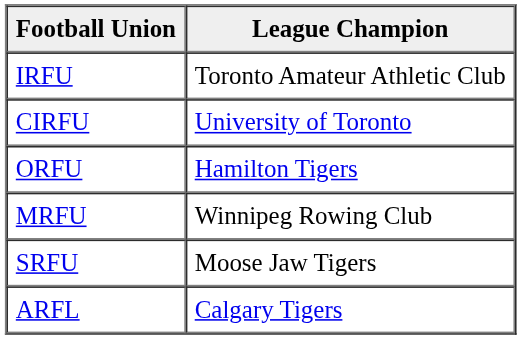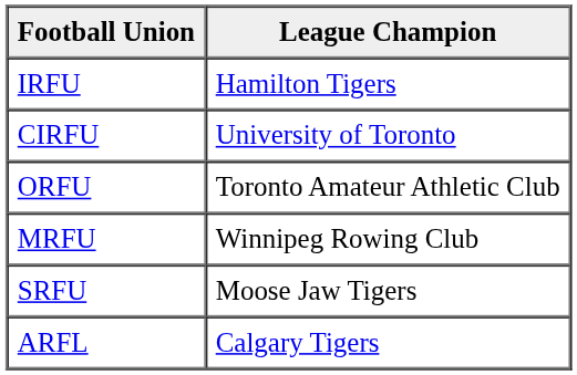 <table border="1" cellpadding="5" cellspacing="0"  style="margin:1em auto;">
 <tr style="background:#efefef;">
 <th scope="col">Football Union</th>
 <th scope="col">League Champion</th>
 </tr>
 <tr>
 <td><a href='#'>IRFU</a></td>
-<td>Toronto Amateur Athletic Club</td>
+<td><a href='#'>Hamilton Tigers</a></td>
 </tr>
 <tr>
 <td><a href='#'>CIRFU</a></td>
 <td><a href='#'>University of Toronto</a></td>
 </tr>
 <tr>
 <td><a href='#'>ORFU</a></td>
-<td><a href='#'>Hamilton Tigers</a></td>
+<td>Toronto Amateur Athletic Club</td>
 </tr>
 <tr>
 <td><a href='#'>MRFU</a></td>
 <td>Winnipeg Rowing Club</td>
 </tr>
 <tr>
 <td><a href='#'>SRFU</a></td>
 <td>Moose Jaw Tigers</td>
 </tr>
 <tr>
 <td><a href='#'>ARFL</a></td>
 <td><a href='#'>Calgary Tigers</a></td>
 </tr>
 <tr>
 </tr>
 </table>
